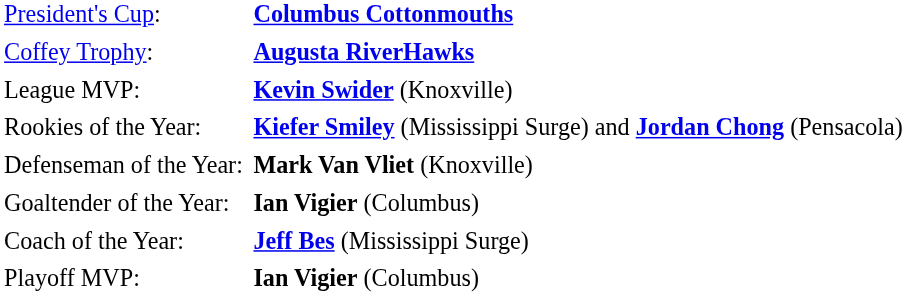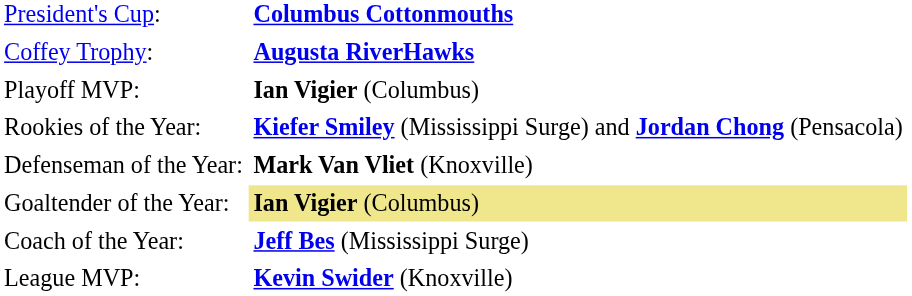 <table cellpadding="3" cellspacing="1">
 <tr>
 <td><a href='#'>President's Cup</a>:</td>
 <td><strong><a href='#'>Columbus Cottonmouths</a></strong></td>
 </tr>
 <tr>
 <td><a href='#'>Coffey Trophy</a>:</td>
 <td><strong><a href='#'>Augusta RiverHawks</a></strong></td>
 </tr>
 <tr>
-<td>League MVP:</td>
-<td><strong><a href='#'>Kevin Swider</a></strong> (Knoxville)</td>
+<td>Playoff MVP:</td>
+<td><strong>Ian Vigier</strong> (Columbus)</td>
 </tr>
 <tr>
 <td>Rookies of the Year:</td>
 <td><strong><a href='#'>Kiefer Smiley</a></strong> (Mississippi Surge) and <strong><a href='#'>Jordan Chong</a></strong> (Pensacola)</td>
 </tr>
 <tr>
 <td>Defenseman of the Year:</td>
 <td><strong>Mark Van Vliet</strong> (Knoxville)</td>
 </tr>
 <tr>
 <td>Goaltender of the Year:</td>
-<td><strong>Ian Vigier</strong> (Columbus)</td>
+<td style="background: khaki;"><strong>Ian Vigier</strong> (Columbus)</td>
 </tr>
 <tr>
 <td>Coach of the Year:</td>
 <td><strong><a href='#'>Jeff Bes</a></strong> (Mississippi Surge)</td>
 </tr>
 <tr>
-<td>Playoff MVP:</td>
-<td><strong>Ian Vigier</strong> (Columbus)</td>
+<td>League MVP:</td>
+<td><strong><a href='#'>Kevin Swider</a></strong> (Knoxville)</td>
 </tr>
 </table>
